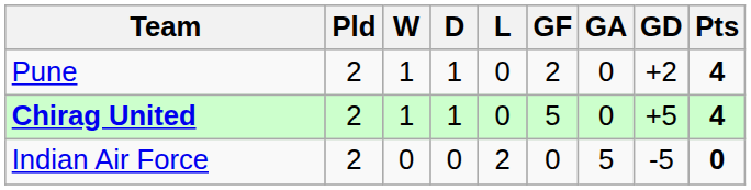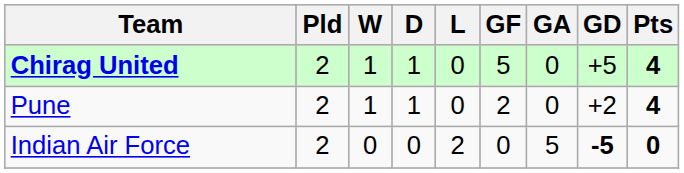 <table class="wikitable" style="text-align: center;">
 <tr>
 <th width="175">Team</th>
 <th width="20">Pld</th>
 <th width="20">W</th>
 <th width="20">D</th>
 <th width="20">L</th>
 <th width="20">GF</th>
 <th width="20">GA</th>
 <th width="20">GD</th>
 <th width="20">Pts</th>
-</tr>
-<tr>
-<td align=left><a href='#'>Pune</a></td>
-<td>2</td>
-<td>1</td>
-<td>1</td>
-<td>0</td>
-<td>2</td>
-<td>0</td>
-<td>+2</td>
-<td><strong>4</strong></td>
 </tr>
 <tr bgcolor=#ccffcc>
 <td align=left><strong><a href='#'>Chirag United</a></strong></td>
 <td>2</td>
 <td>1</td>
 <td>1</td>
 <td>0</td>
 <td>5</td>
 <td>0</td>
 <td>+5</td>
 <td><strong>4</strong></td>
 </tr>
 <tr>
+<td align=left><a href='#'>Pune</a></td>
+<td>2</td>
+<td>1</td>
+<td>1</td>
+<td>0</td>
+<td>2</td>
+<td>0</td>
+<td>+2</td>
+<td><strong>4</strong></td>
+</tr>
+<tr>
 <td align=left><a href='#'>Indian Air Force</a></td>
 <td>2</td>
 <td>0</td>
 <td>0</td>
 <td>2</td>
 <td>0</td>
 <td>5</td>
-<td>-5</td>
+<td><strong>-5</strong></td>
 <td><strong>0</strong></td>
 </tr>
 </table>
